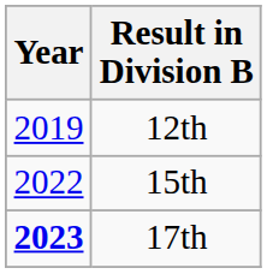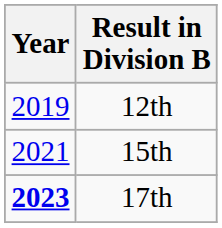 <table class="wikitable" style="text-align:center">
 <tr>
 <th>Year</th>
 <th>Result in<br>Division B</th>
 </tr>
 <tr>
 <td><a href='#'>2019</a></td>
 <td>12th</td>
 </tr>
 <tr>
-<td><a href='#'>2022</a></td>
+<td><a href='#'>2021</a></td>
 <td>15th</td>
 </tr>
 <tr>
 <td><strong><a href='#'>2023</a></strong></td>
 <td>17th</td>
 </tr>
 </table>
